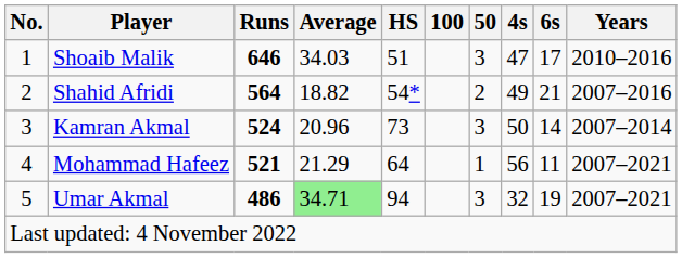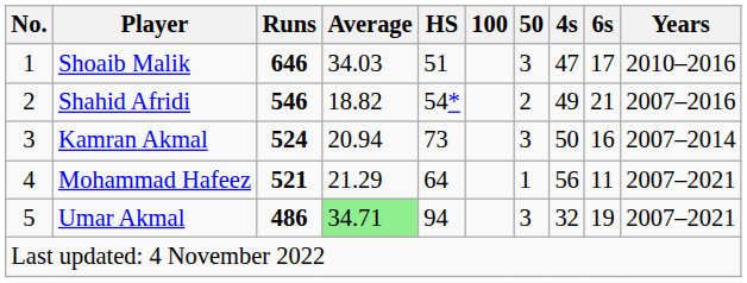 <table class="wikitable sortable" style="text-align: left;">
 <tr>
 <th>No.</th>
 <th>Player</th>
 <th>Runs</th>
 <th>Average</th>
 <th>HS</th>
 <th>100</th>
 <th>50</th>
 <th>4s</th>
 <th>6s</th>
 <th>Years</th>
 </tr>
 <tr>
 <td align=center>1</td>
 <td><a href='#'>Shoaib Malik</a></td>
 <td align=center><strong>646</strong></td>
 <td>34.03</td>
 <td>51</td>
 <td></td>
 <td>3</td>
 <td>47</td>
 <td>17</td>
 <td>2010–2016</td>
 </tr>
 <tr>
 <td align=center>2</td>
 <td><a href='#'>Shahid Afridi</a></td>
-<td align=center><strong>564</strong></td>
+<td align=center><strong>546</strong></td>
 <td>18.82</td>
 <td>54<a href='#'>*</a></td>
 <td></td>
 <td>2</td>
 <td>49</td>
 <td>21</td>
 <td>2007–2016</td>
 </tr>
 <tr>
 <td align=center>3</td>
 <td><a href='#'>Kamran Akmal</a></td>
 <td align=center><strong>524</strong></td>
-<td>20.96</td>
+<td>20.94</td>
 <td>73</td>
 <td></td>
 <td>3</td>
 <td>50</td>
-<td>14</td>
+<td>16</td>
 <td>2007–2014</td>
 </tr>
 <tr>
 <td align=center>4</td>
 <td><a href='#'>Mohammad Hafeez</a></td>
 <td align=center><strong>521</strong></td>
 <td>21.29</td>
 <td>64</td>
 <td></td>
 <td>1</td>
 <td>56</td>
 <td>11</td>
 <td>2007–2021</td>
 </tr>
 <tr>
 <td align=center>5</td>
 <td><a href='#'>Umar Akmal</a></td>
 <td align=center><strong>486</strong></td>
 <td style="background: lightgreen;">34.71</td>
 <td>94</td>
 <td></td>
 <td>3</td>
 <td>32</td>
 <td>19</td>
 <td>2007–2021</td>
 </tr>
 <tr>
 <td colspan="10">Last updated: 4 November 2022</td>
 </tr>
 </table>
